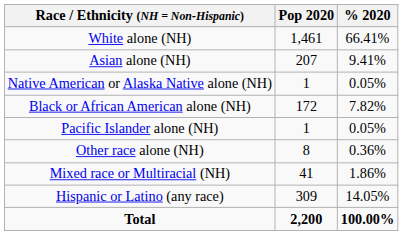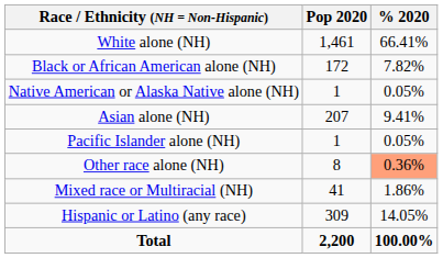 <table class="wikitable" style="text-align:center;">
 <tr>
 <th>Race / Ethnicity <small>(<em>NH = Non-Hispanic</em>)</small></th>
 <th>Pop 2020</th>
 <th>% 2020</th>
 </tr>
 <tr>
 <td><a href='#'>White</a> alone (NH)</td>
 <td>1,461</td>
 <td>66.41%</td>
 </tr>
 <tr>
-<td><a href='#'>Asian</a> alone (NH)</td>
-<td>207</td>
-<td>9.41%</td>
+<td><a href='#'>Black or African American</a> alone (NH)</td>
+<td>172</td>
+<td>7.82%</td>
 </tr>
 <tr>
 <td><a href='#'>Native American</a> or <a href='#'>Alaska Native</a> alone (NH)</td>
 <td>1</td>
 <td>0.05%</td>
 </tr>
 <tr>
-<td><a href='#'>Black or African American</a> alone (NH)</td>
-<td>172</td>
-<td>7.82%</td>
+<td><a href='#'>Asian</a> alone (NH)</td>
+<td>207</td>
+<td>9.41%</td>
 </tr>
 <tr>
 <td><a href='#'>Pacific Islander</a> alone (NH)</td>
 <td>1</td>
 <td>0.05%</td>
 </tr>
 <tr>
 <td><a href='#'>Other race</a> alone (NH)</td>
 <td>8</td>
-<td>0.36%</td>
+<td style="background: lightsalmon;">0.36%</td>
 </tr>
 <tr>
 <td><a href='#'>Mixed race or Multiracial</a> (NH)</td>
 <td>41</td>
 <td>1.86%</td>
 </tr>
 <tr>
 <td><a href='#'>Hispanic or Latino</a> (any race)</td>
 <td>309</td>
 <td>14.05%</td>
 </tr>
 <tr>
 <td><strong>Total</strong></td>
 <td><strong>2,200</strong></td>
 <td><strong>100.00%</strong></td>
 </tr>
 </table>
